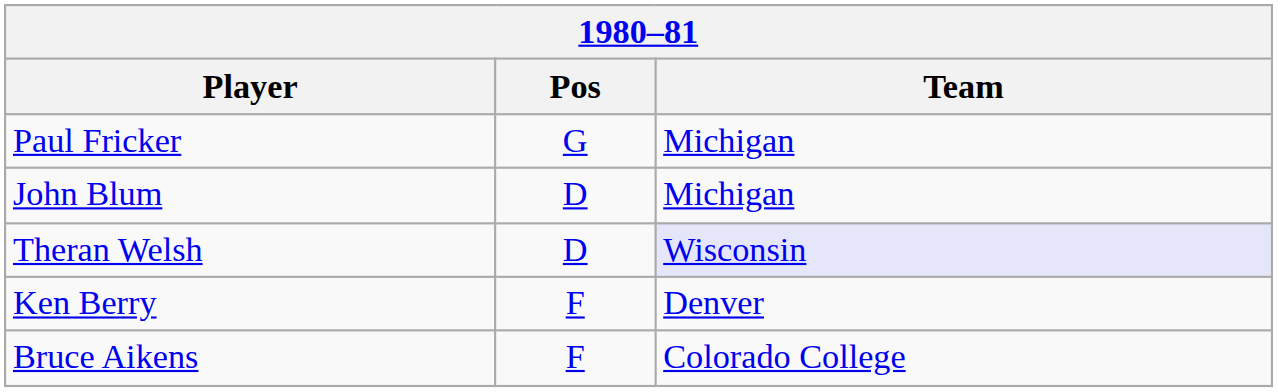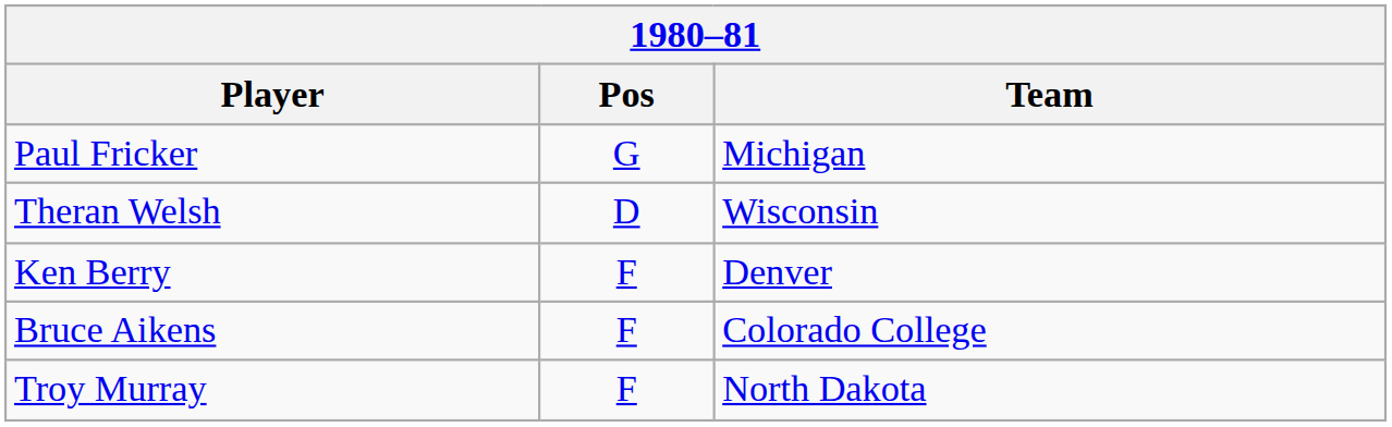 <table class="wikitable" width=95%>
 <tr>
 <th colspan=3><a href='#'>1980–81</a></th>
 </tr>
 <tr>
 <th>Player</th>
 <th>Pos</th>
 <th>Team</th>
 </tr>
 <tr>
 <td><a href='#'>Paul Fricker</a></td>
 <td align=center><a href='#'>G</a></td>
 <td><a href='#'>Michigan</a></td>
 </tr>
 <tr>
-<td><a href='#'>John Blum</a></td>
-<td align=center><a href='#'>D</a></td>
-<td><a href='#'>Michigan</a></td>
-</tr>
-<tr>
 <td><a href='#'>Theran Welsh</a></td>
 <td align=center><a href='#'>D</a></td>
-<td style="background: lavender;"><a href='#'>Wisconsin</a></td>
+<td><a href='#'>Wisconsin</a></td>
 </tr>
 <tr>
 <td><a href='#'>Ken Berry</a></td>
 <td align=center><a href='#'>F</a></td>
 <td><a href='#'>Denver</a></td>
 </tr>
 <tr>
 <td><a href='#'>Bruce Aikens</a></td>
 <td align=center><a href='#'>F</a></td>
 <td><a href='#'>Colorado College</a></td>
 </tr>
+<tr>
+<td><a href='#'>Troy Murray</a></td>
+<td align=center><a href='#'>F</a></td>
+<td><a href='#'>North Dakota</a></td>
+</tr>
 </table>
